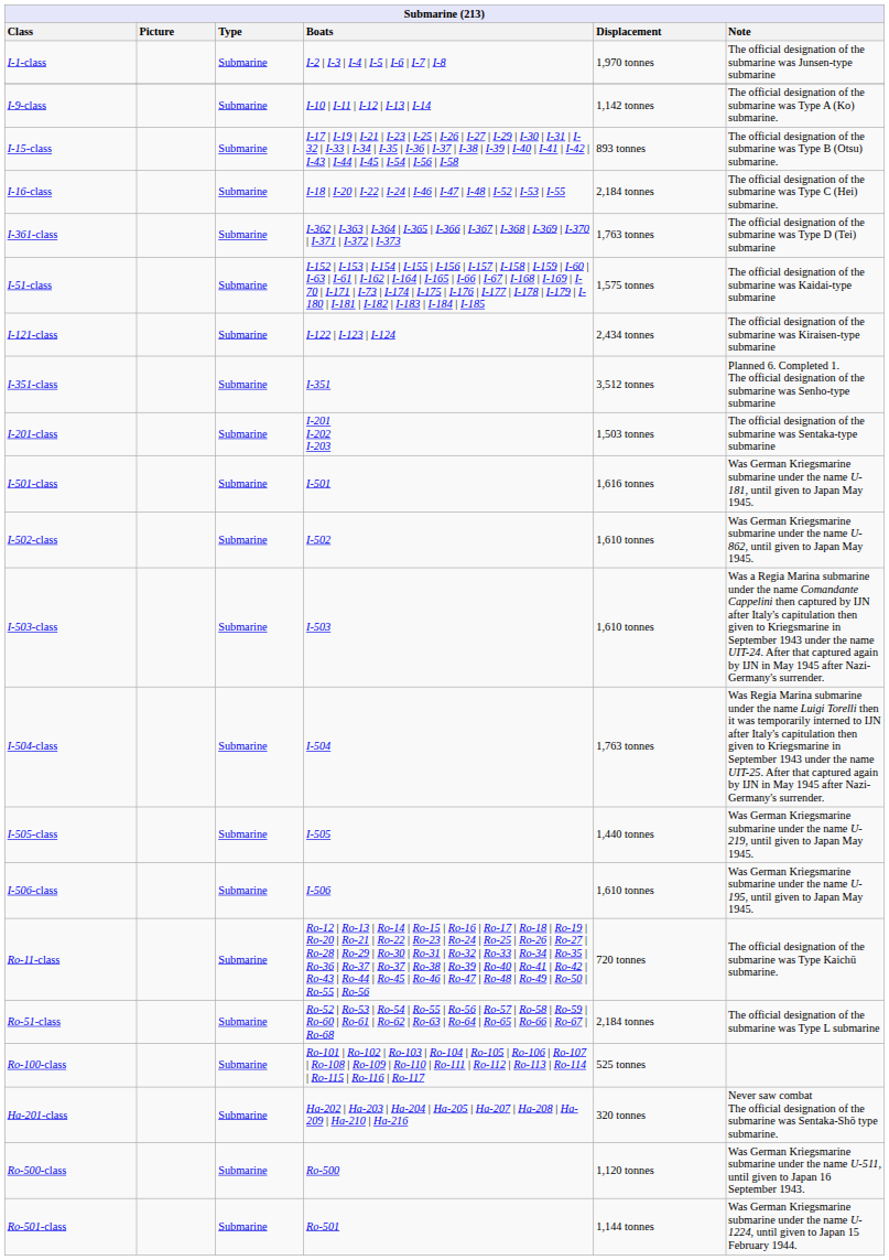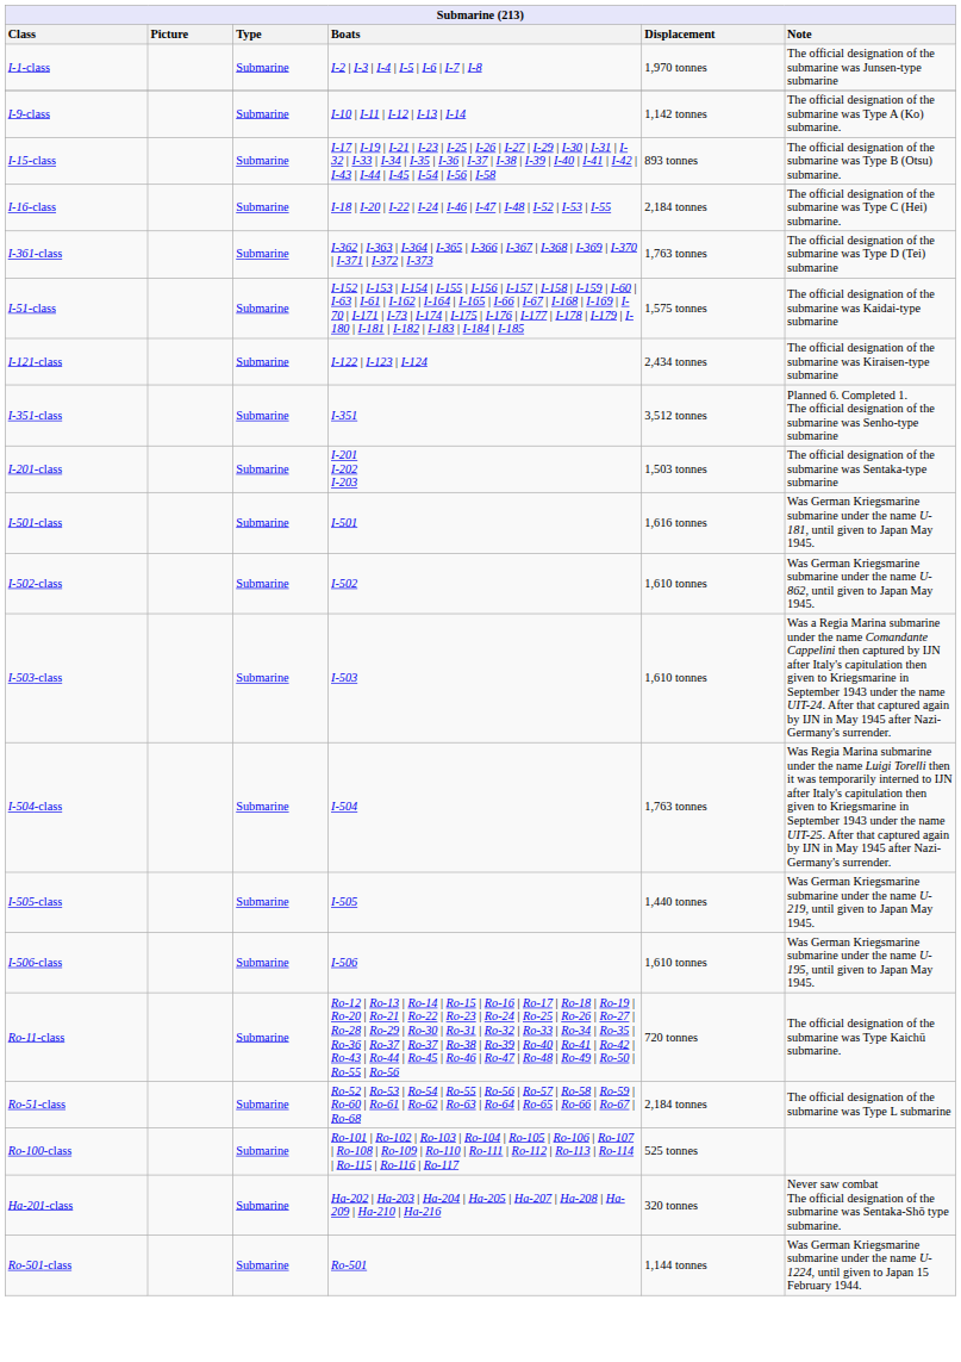 <table class="wikitable ">
 <tr>
 <th colspan="6" style="background: lavender;">Submarine (213)</th>
 </tr>
 <tr>
 <th style="text-align:left; width:15%;">Class</th>
 <th style="text-align:left; width:9%;">Picture</th>
 <th style="text-align:left; width:10%;">Type</th>
 <th style="text-align:left; width:33%;">Boats</th>
 <th style="text-align:left; width:15%;">Displacement</th>
 <th style="text-align:left; width:20%;">Note</th>
 </tr>
 <tr>
 <td><a href='#'><em>I-1</em>-class</a></td>
 <td></td>
 <td><a href='#'>Submarine</a></td>
 <td><a href='#'><em>I-2</em></a> |  <a href='#'><em>I-3</em></a> |  <a href='#'><em>I-4</em></a> |  <a href='#'><em>I-5</em></a> |  <a href='#'><em>I-6</em></a> |  <a href='#'><em>I-7</em></a> |  <a href='#'><em>I-8</em></a></td>
 <td>1,970 tonnes</td>
 <td>The official designation of the submarine was Junsen-type submarine</td>
 </tr>
 <tr>
 </tr>
 <tr>
 <td><a href='#'><em>I-9</em>-class</a></td>
 <td></td>
 <td><a href='#'>Submarine</a></td>
 <td><a href='#'><em>I-10</em></a> |  <a href='#'><em>I-11</em></a> |  <a href='#'><em>I-12</em></a> |  <a href='#'><em>I-13</em></a> |  <a href='#'><em>I-14</em></a></td>
 <td>1,142 tonnes</td>
 <td>The official designation of the submarine was Type A (Ko) submarine.</td>
 </tr>
 <tr>
 <td><a href='#'><em>I-15</em>-class</a></td>
 <td></td>
 <td><a href='#'>Submarine</a></td>
 <td><a href='#'><em>I-17</em></a> |  <a href='#'><em>I-19</em></a> |  <a href='#'><em>I-21</em></a> |  <a href='#'><em>I-23</em></a> |  <a href='#'><em>I-25</em></a> |  <a href='#'><em>I-26</em></a> |  <a href='#'><em>I-27</em></a> |  <a href='#'><em>I-29</em></a> |  <a href='#'><em>I-30</em></a> |  <a href='#'><em>I-31</em></a> |  <a href='#'><em>I-32</em></a> |  <a href='#'><em>I-33</em></a> |  <a href='#'><em>I-34</em></a> |  <a href='#'><em>I-35</em></a> |  <a href='#'><em>I-36</em></a> |  <a href='#'><em>I-37</em></a> |  <a href='#'><em>I-38</em></a> |  <a href='#'><em>I-39</em></a> |  <a href='#'><em>I-40</em></a> |  <a href='#'><em>I-41</em></a> |  <a href='#'><em>I-42</em></a> |  <a href='#'><em>I-43</em></a> |  <a href='#'><em>I-44</em></a> |  <a href='#'><em>I-45</em></a> |  <a href='#'><em>I-54</em></a> |  <a href='#'><em>I-56</em></a> |  <a href='#'><em>I-58</em></a></td>
 <td>893 tonnes</td>
 <td>The official designation of the submarine was Type B (Otsu) submarine.</td>
 </tr>
 <tr>
 <td><a href='#'><em>I-16</em>-class</a></td>
 <td></td>
 <td><a href='#'>Submarine</a></td>
 <td><a href='#'><em>I-18</em></a> |  <a href='#'><em>I-20</em></a> |  <a href='#'><em>I-22</em></a> |  <a href='#'><em>I-24</em></a> |  <a href='#'><em>I-46</em></a> |  <a href='#'><em>I-47</em></a> |  <a href='#'><em>I-48</em></a> |  <a href='#'><em>I-52</em></a> |  <a href='#'><em>I-53</em></a> |  <a href='#'><em>I-55</em></a></td>
 <td>2,184 tonnes</td>
 <td>The official designation of the submarine was Type C (Hei) submarine.</td>
 </tr>
 <tr>
 <td><a href='#'><em>I-361</em>-class</a></td>
 <td></td>
 <td><a href='#'>Submarine</a></td>
 <td><a href='#'><em>I-362</em></a> |  <a href='#'><em>I-363</em></a> |  <a href='#'><em>I-364</em></a> |  <a href='#'><em>I-365</em></a> |  <a href='#'><em>I-366</em></a> |  <a href='#'><em>I-367</em></a> |  <a href='#'><em>I-368</em></a> |  <a href='#'><em>I-369</em></a> |  <a href='#'><em>I-370</em></a> |  <a href='#'><em>I-371</em></a> |  <a href='#'><em>I-372</em></a> |  <a href='#'><em>I-373</em></a></td>
 <td>1,763 tonnes</td>
 <td>The official designation of the submarine was Type D (Tei) submarine</td>
 </tr>
 <tr>
 <td><a href='#'><em>I-51</em>-class</a></td>
 <td></td>
 <td><a href='#'>Submarine</a></td>
 <td><a href='#'><em>I-152</em></a> | <a href='#'><em>I-153</em></a> | <a href='#'><em>I-154</em></a> | <a href='#'><em>I-155</em></a> | <a href='#'><em>I-156</em></a> | <a href='#'><em>I-157</em></a> | <a href='#'><em>I-158</em></a> | <a href='#'><em>I-159</em></a> | <a href='#'><em>I-60</em></a> | <a href='#'><em>I-63</em></a> | <a href='#'><em>I-61</em></a> | <a href='#'><em>I-162</em></a> | <a href='#'><em>I-164</em></a> | <a href='#'><em>I-165</em></a> | <a href='#'><em>I-66</em></a> | <a href='#'><em>I-67</em></a> | <a href='#'><em>I-168</em></a> | <a href='#'><em>I-169</em></a> | <a href='#'><em>I-70</em></a> | <a href='#'><em>I-171</em></a> | <a href='#'><em>I-73</em></a> | <a href='#'><em>I-174</em></a> | <a href='#'><em>I-175</em></a> | <a href='#'><em>I-176</em></a> | <a href='#'><em>I-177</em></a> | <a href='#'><em>I-178</em></a> | <a href='#'><em>I-179</em></a> | <a href='#'><em>I-180</em></a> | <a href='#'><em>I-181</em></a> | <a href='#'><em>I-182</em></a> | <a href='#'><em>I-183</em></a> | <a href='#'><em>I-184</em></a> | <a href='#'><em>I-185</em></a></td>
 <td>1,575 tonnes</td>
 <td>The official designation of the submarine was Kaidai-type submarine</td>
 </tr>
 <tr>
 <td><a href='#'><em>I-121</em>-class</a></td>
 <td></td>
 <td><a href='#'>Submarine</a></td>
 <td><a href='#'><em>I-122</em></a> | <a href='#'><em>I-123</em></a> | <a href='#'><em>I-124</em></a></td>
 <td>2,434 tonnes</td>
 <td>The official designation of the submarine was Kiraisen-type submarine</td>
 </tr>
 <tr>
 <td><a href='#'><em>I-351</em>-class</a></td>
 <td></td>
 <td><a href='#'>Submarine</a></td>
 <td><a href='#'><em>I-351</em></a></td>
 <td>3,512 tonnes</td>
 <td>Planned 6. Completed 1.<br>The official designation of the submarine was Senho-type submarine</td>
 </tr>
 <tr>
 <td><a href='#'><em>I-201</em>-class</a></td>
 <td></td>
 <td><a href='#'>Submarine</a></td>
 <td><a href='#'><em>I-201</em></a><br><a href='#'><em>I-202</em></a><br><a href='#'><em>I-203</em></a></td>
 <td>1,503 tonnes</td>
 <td>The official designation of the submarine was Sentaka-type submarine</td>
 </tr>
 <tr>
 <td><a href='#'><em>I-501</em>-class</a></td>
 <td></td>
 <td><a href='#'>Submarine</a></td>
 <td><a href='#'><em>I-501</em></a></td>
 <td>1,616 tonnes</td>
 <td>Was German Kriegsmarine submarine under the name <em>U-181</em>, until given to Japan May 1945.</td>
 </tr>
 <tr>
 <td><a href='#'><em>I-502</em>-class</a></td>
 <td></td>
 <td><a href='#'>Submarine</a></td>
 <td><a href='#'><em>I-502</em></a></td>
 <td>1,610 tonnes</td>
 <td>Was German Kriegsmarine submarine under the name <em>U-862</em>, until given to Japan May 1945.</td>
 </tr>
 <tr>
 <td><a href='#'><em>I-503</em>-class</a></td>
 <td></td>
 <td><a href='#'>Submarine</a></td>
 <td><a href='#'><em>I-503</em></a></td>
 <td>1,610 tonnes</td>
 <td>Was a Regia Marina submarine under the name <em>Comandante Cappelini</em> then captured by IJN after Italy's capitulation then given to Kriegsmarine in September 1943 under the name <em>UIT-24</em>. After that captured again by IJN in May 1945 after Nazi-Germany's surrender.</td>
 </tr>
 <tr>
 <td><a href='#'><em>I-504</em>-class</a></td>
 <td></td>
 <td><a href='#'>Submarine</a></td>
 <td><a href='#'><em>I-504</em></a></td>
 <td>1,763 tonnes</td>
 <td>Was Regia Marina submarine under the name <em>Luigi Torelli</em> then it was temporarily interned to IJN after Italy's capitulation then given to Kriegsmarine in September 1943 under the name <em>UIT-25</em>. After that captured again by IJN in May 1945 after Nazi-Germany's surrender.</td>
 </tr>
 <tr>
 <td><a href='#'><em>I-505</em>-class</a></td>
 <td></td>
 <td><a href='#'>Submarine</a></td>
 <td><a href='#'><em>I-505</em></a></td>
 <td>1,440 tonnes</td>
 <td>Was German Kriegsmarine submarine under the name <em>U-219</em>, until given to Japan May 1945.</td>
 </tr>
 <tr>
 <td><a href='#'><em>I-506</em>-class</a></td>
 <td></td>
 <td><a href='#'>Submarine</a></td>
 <td><a href='#'><em>I-506</em></a></td>
 <td>1,610 tonnes</td>
 <td>Was German Kriegsmarine submarine under the name <em>U-195</em>, until given to Japan May 1945.</td>
 </tr>
 <tr>
 <td><a href='#'><em>Ro-11</em>-class</a></td>
 <td></td>
 <td><a href='#'>Submarine</a></td>
 <td><a href='#'><em>Ro-12</em></a> |  <a href='#'><em>Ro-13</em></a> |  <a href='#'><em>Ro-14</em></a> |  <a href='#'><em>Ro-15</em></a> |  <a href='#'><em>Ro-16</em></a> |  <a href='#'><em>Ro-17</em></a> |  <a href='#'><em>Ro-18</em></a> |  <a href='#'><em>Ro-19</em></a> |  <a href='#'><em>Ro-20</em></a> |  <a href='#'><em>Ro-21</em></a> |  <a href='#'><em>Ro-22</em></a> |  <a href='#'><em>Ro-23</em></a> |  <a href='#'><em>Ro-24</em></a> |  <a href='#'><em>Ro-25</em></a> |  <a href='#'><em>Ro-26</em></a> |  <a href='#'><em>Ro-27</em></a> |  <a href='#'><em>Ro-28</em></a> |  <a href='#'><em>Ro-29</em></a> |  <a href='#'><em>Ro-30</em></a> |  <a href='#'><em>Ro-31</em></a> |  <a href='#'><em>Ro-32</em></a> |  <a href='#'><em>Ro-33</em></a> |  <a href='#'><em>Ro-34</em></a> |  <a href='#'><em>Ro-35</em></a> |  <a href='#'><em>Ro-36</em></a> |  <a href='#'><em>Ro-37</em></a> |  <a href='#'><em>Ro-37</em></a> |  <a href='#'><em>Ro-38</em></a> |  <a href='#'><em>Ro-39</em></a> |  <a href='#'><em>Ro-40</em></a> |  <a href='#'><em>Ro-41</em></a> |  <a href='#'><em>Ro-42</em></a> |  <a href='#'><em>Ro-43</em></a> |  <a href='#'><em>Ro-44</em></a> |  <a href='#'><em>Ro-45</em></a> |  <a href='#'><em>Ro-46</em></a> |  <a href='#'><em>Ro-47</em></a> |  <a href='#'><em>Ro-48</em></a> |  <a href='#'><em>Ro-49</em></a> |  <a href='#'><em>Ro-50</em></a> |  <a href='#'><em>Ro-55</em></a> |  <a href='#'><em>Ro-56</em></a></td>
 <td>720 tonnes</td>
 <td>The official designation of the submarine was Type Kaichū submarine.</td>
 </tr>
 <tr>
 <td><a href='#'><em>Ro-51</em>-class</a></td>
 <td></td>
 <td><a href='#'>Submarine</a></td>
 <td><a href='#'><em>Ro-52</em></a> |  <a href='#'><em>Ro-53</em></a> |  <a href='#'><em>Ro-54</em></a> |  <a href='#'><em>Ro-55</em></a> |  <a href='#'><em>Ro-56</em></a> |  <a href='#'><em>Ro-57</em></a> |  <a href='#'><em>Ro-58</em></a> |  <a href='#'><em>Ro-59</em></a> |  <a href='#'><em>Ro-60</em></a> |  <a href='#'><em>Ro-61</em></a> |  <a href='#'><em>Ro-62</em></a> |  <a href='#'><em>Ro-63</em></a> |  <a href='#'><em>Ro-64</em></a> |  <a href='#'><em>Ro-65</em></a> |  <a href='#'><em>Ro-66</em></a> |  <a href='#'><em>Ro-67</em></a> |  <a href='#'><em>Ro-68</em></a></td>
 <td>2,184 tonnes</td>
 <td>The official designation of the submarine was Type L submarine</td>
 </tr>
 <tr>
 <td><a href='#'><em>Ro-100</em>-class</a></td>
 <td></td>
 <td><a href='#'>Submarine</a></td>
 <td><a href='#'><em>Ro-101</em></a> |  <a href='#'><em>Ro-102</em></a> |  <a href='#'><em>Ro-103</em></a> |  <a href='#'><em>Ro-104</em></a> |  <a href='#'><em>Ro-105</em></a> |  <a href='#'><em>Ro-106</em></a> |  <a href='#'><em>Ro-107</em></a> |  <a href='#'><em>Ro-108</em></a> |  <a href='#'><em>Ro-109</em></a> |  <a href='#'><em>Ro-110</em></a> |  <a href='#'><em>Ro-111</em></a> |  <a href='#'><em>Ro-112</em></a> |  <a href='#'><em>Ro-113</em></a> |  <a href='#'><em>Ro-114</em></a> |  <a href='#'><em>Ro-115</em></a> |  <a href='#'><em>Ro-116</em></a> |  <a href='#'><em>Ro-117</em></a></td>
 <td>525 tonnes</td>
 <td></td>
 </tr>
 <tr>
 <td><a href='#'><em>Ha-201</em>-class</a></td>
 <td></td>
 <td><a href='#'>Submarine</a></td>
 <td><a href='#'><em>Ha-202</em></a> |  <a href='#'><em>Ha-203</em></a> |  <a href='#'><em>Ha-204</em></a> |  <a href='#'><em>Ha-205</em></a> |  <a href='#'><em>Ha-207</em></a> |  <a href='#'><em>Ha-208</em></a> |  <a href='#'><em>Ha-209</em></a> |  <a href='#'><em>Ha-210</em></a> |  <a href='#'><em>Ha-216</em></a></td>
 <td>320 tonnes</td>
 <td>Never saw combat<br>The official designation of the submarine was Sentaka-Shō type submarine.</td>
 </tr>
 <tr>
-<td><a href='#'><em>Ro-500</em>-class</a></td>
-<td></td>
-<td><a href='#'>Submarine</a></td>
-<td><a href='#'><em>Ro-500</em></a></td>
-<td>1,120 tonnes</td>
-<td>Was German Kriegsmarine submarine under the name <em>U-511</em>, until given to Japan 16 September 1943.</td>
-</tr>
-<tr>
 <td><a href='#'><em>Ro-501</em>-class</a></td>
 <td></td>
 <td><a href='#'>Submarine</a></td>
 <td><a href='#'><em>Ro-501</em></a></td>
 <td>1,144 tonnes</td>
 <td>Was German Kriegsmarine submarine under the name <em>U-1224</em>, until given to Japan 15 February 1944.</td>
 </tr>
 </table>
